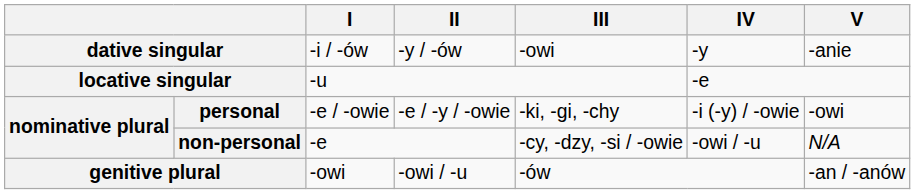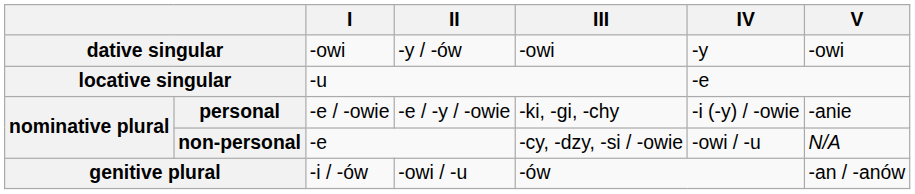 <table class="wikitable">
 <tr>
 <th colspan="2"></th>
 <th>I</th>
 <th>II</th>
 <th>III</th>
 <th>IV</th>
 <th>V</th>
 </tr>
 <tr>
 <th colspan="2">dative singular</th>
-<td>-i / -ów</td>
+<td>-owi</td>
 <td>-y / -ów</td>
 <td>-owi</td>
 <td>-y</td>
-<td>-anie</td>
+<td>-owi</td>
 </tr>
 <tr>
 <th colspan="2">locative singular</th>
 <td colspan="3">-u</td>
 <td colspan="2">-e</td>
 </tr>
 <tr>
 <th rowspan="2">nominative plural</th>
 <th>personal</th>
 <td>-e / -owie</td>
 <td>-e / -y / -owie</td>
 <td>-ki, -gi, -chy</td>
 <td>-i (-y) / -owie</td>
-<td>-owi</td>
+<td>-anie</td>
 </tr>
 <tr>
 <th>non-personal</th>
 <td colspan="2">-e</td>
 <td>-cy, -dzy, -si / -owie</td>
 <td>-owi / -u</td>
 <td><em>N/A</em></td>
 </tr>
 <tr>
 <th colspan="2">genitive plural</th>
-<td>-owi</td>
+<td>-i / -ów</td>
 <td>-owi / -u</td>
 <td colspan="2">-ów</td>
 <td>-an / -anów</td>
 </tr>
 </table>
